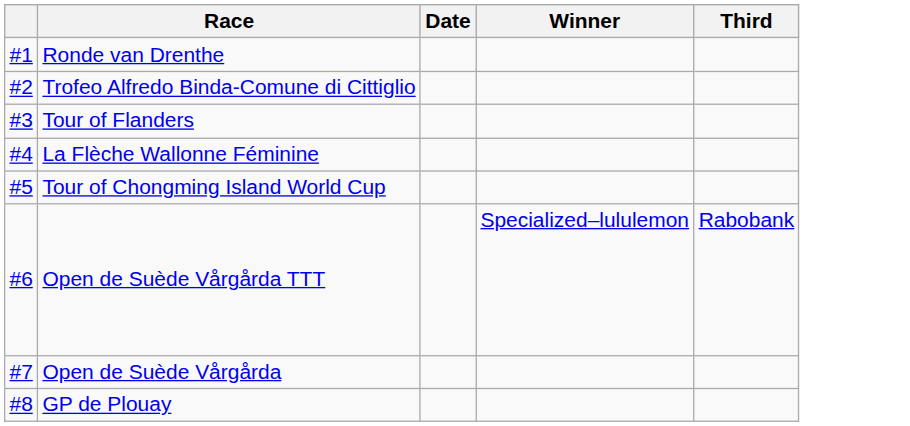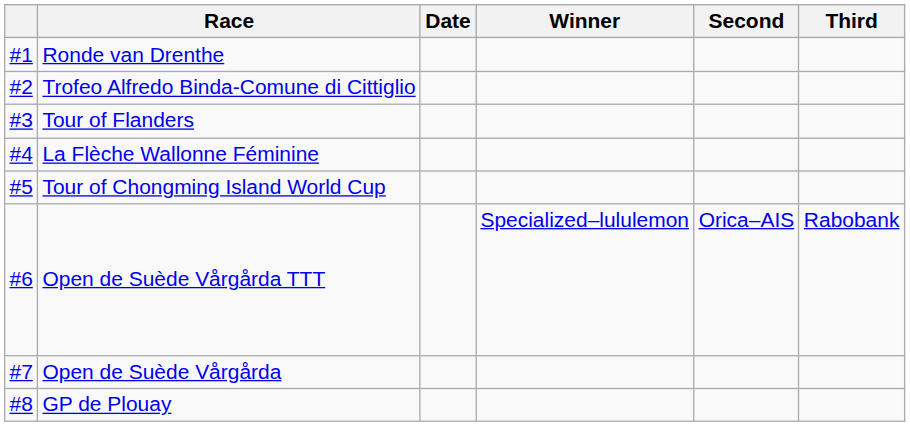 <table class="wikitable sortable">
 <tr style="background:#ccccff;">
 <th></th>
 <th>Race</th>
 <th>Date</th>
 <th>Winner</th>
+<th>Second</th>
 <th>Third</th>
 </tr>
 <tr>
 <td><a href='#'>#1</a></td>
 <td> <a href='#'>Ronde van Drenthe</a></td>
+<td></td>
 <td></td>
 <td></td>
 <td></td>
 </tr>
 <tr>
 <td><a href='#'>#2</a></td>
 <td> <a href='#'>Trofeo Alfredo Binda-Comune di Cittiglio</a></td>
 <td></td>
 <td></td>
 <td></td>
+<td></td>
 </tr>
 <tr>
 <td><a href='#'>#3</a></td>
 <td> <a href='#'>Tour of Flanders</a></td>
+<td></td>
 <td></td>
 <td></td>
 <td></td>
 </tr>
 <tr>
 <td><a href='#'>#4</a></td>
 <td> <a href='#'>La Flèche Wallonne Féminine</a></td>
 <td></td>
 <td></td>
 <td></td>
+<td></td>
 </tr>
 <tr>
 <td><a href='#'>#5</a></td>
 <td> <a href='#'>Tour of Chongming Island World Cup</a></td>
+<td></td>
 <td></td>
 <td></td>
 <td></td>
 </tr>
 <tr>
 <td><a href='#'>#6</a></td>
 <td> <a href='#'>Open de Suède Vårgårda TTT</a></td>
 <td></td>
 <td><a href='#'>Specialized–lululemon</a><small><br><br><br><br><br><br></small></td>
+<td><a href='#'>Orica–AIS</a><small><br><br><br><br><br><br></small></td>
 <td><a href='#'>Rabobank</a><small><br><br><br><br><br><br></small></td>
 </tr>
 <tr>
 <td><a href='#'>#7</a></td>
 <td> <a href='#'>Open de Suède Vårgårda</a></td>
+<td></td>
 <td></td>
 <td></td>
 <td></td>
 </tr>
 <tr>
 <td><a href='#'>#8</a></td>
 <td> <a href='#'>GP de Plouay</a></td>
 <td></td>
 <td></td>
 <td></td>
+<td></td>
 </tr>
 </table>
